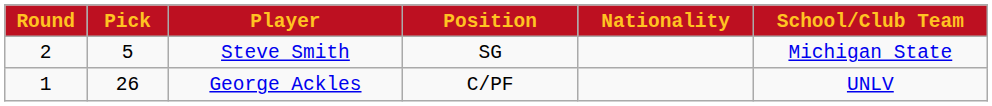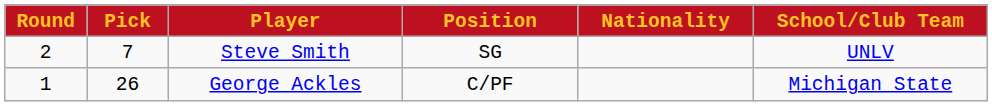 <table class="wikitable sortable sortable">
 <tr>
 <th style="background:#BD1021;color:#ffc322;" width="7%">Round</th>
 <th style="background:#BD1021;color:#ffc322;" width="7%">Pick</th>
 <th style="background:#BD1021;color:#ffc322;" width="20%">Player</th>
 <th style="background:#BD1021;color:#ffc322;" width="15%">Position</th>
 <th style="background:#BD1021;color:#ffc322;" width="15%">Nationality</th>
 <th style="background:#BD1021;color:#ffc322;" width="20%">School/Club Team</th>
 </tr>
 <tr style="text-align: center">
 <td>2</td>
-<td>5</td>
+<td>7</td>
 <td><a href='#'>Steve Smith</a></td>
 <td>SG</td>
 <td></td>
-<td><a href='#'>Michigan State</a></td>
+<td><a href='#'>UNLV</a></td>
 </tr>
 <tr style="text-align: center">
 <td>1</td>
 <td>26</td>
 <td><a href='#'>George Ackles</a></td>
 <td>C/PF</td>
 <td></td>
-<td><a href='#'>UNLV</a></td>
+<td><a href='#'>Michigan State</a></td>
 </tr>
 </table>
